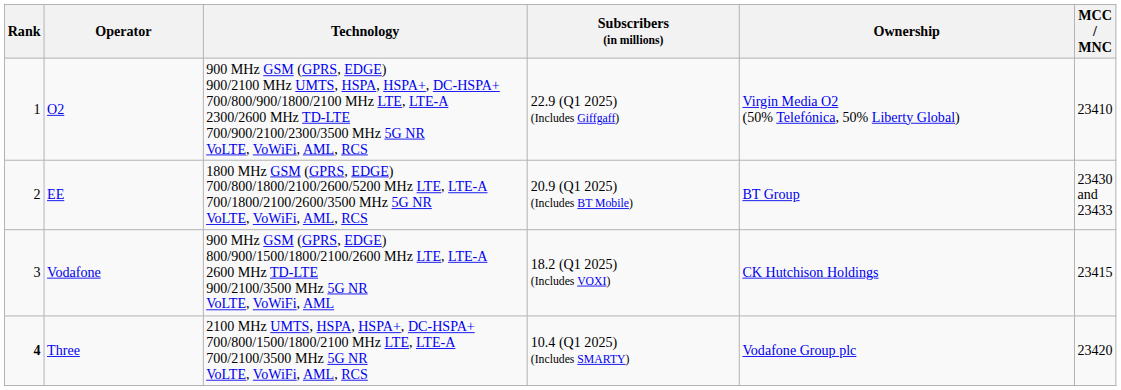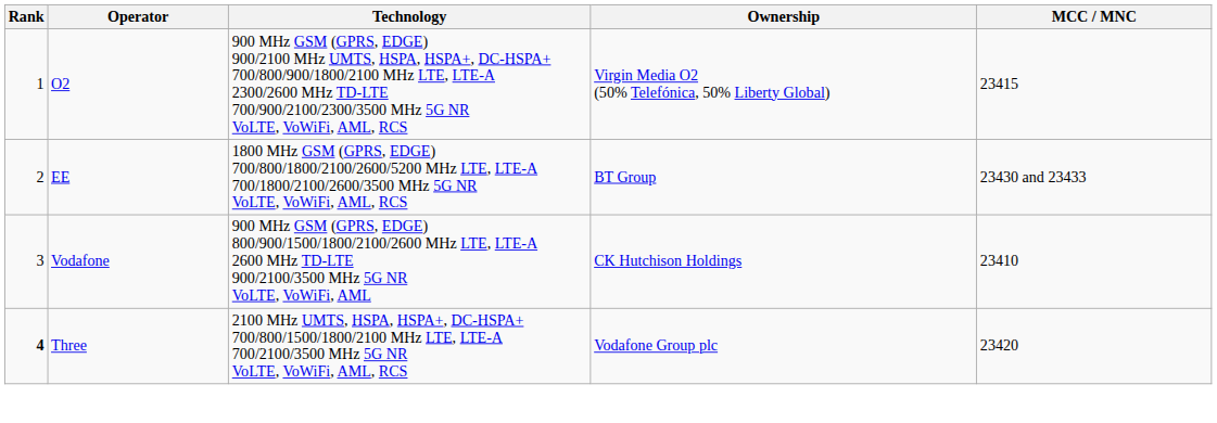 <table class="wikitable" style="width:100%;">
 <tr>
 <th style="width:3%;">Rank</th>
 <th style="width:15%;">Operator</th>
 <th style="width:30%;">Technology</th>
-<th style="width:20%;">Subscribers<br><small>(in millions)</small></th>
 <th style="width:32%;">Ownership</th>
 <th>MCC / MNC</th>
 </tr>
 <tr>
 <td style="text-align:right;">1</td>
 <td><a href='#'>O2</a></td>
 <td>900 MHz <a href='#'>GSM</a> (<a href='#'>GPRS</a>, <a href='#'>EDGE</a>)<br>900/2100 MHz <a href='#'>UMTS</a>, <a href='#'>HSPA</a>, <a href='#'>HSPA+</a>, <a href='#'>DC-HSPA+</a><br>700/800/900/1800/2100 MHz <a href='#'>LTE</a>, <a href='#'>LTE-A</a><br>2300/2600 MHz <a href='#'>TD-LTE</a><br>700/900/2100/2300/3500 MHz <a href='#'>5G NR</a><br><a href='#'>VoLTE</a>, <a href='#'>VoWiFi</a>, <a href='#'>AML</a>, <a href='#'>RCS</a></td>
-<td>22.9 (Q1 2025)<br><small>(Includes <a href='#'>Giffgaff</a>)</small></td>
 <td><a href='#'>Virgin Media O2</a><br>(50% <a href='#'>Telefónica</a>, 50% <a href='#'>Liberty Global</a>)</td>
-<td>23410</td>
+<td>23415</td>
 </tr>
 <tr>
 <td style="text-align:right;">2</td>
 <td><a href='#'>EE</a><br></td>
 <td>1800 MHz <a href='#'>GSM</a> (<a href='#'>GPRS</a>, <a href='#'>EDGE</a>)<br>700/800/1800/2100/2600/5200 MHz <a href='#'>LTE</a>, <a href='#'>LTE-A</a><br>700/1800/2100/2600/3500 MHz <a href='#'>5G NR</a><br><a href='#'>VoLTE</a>, <a href='#'>VoWiFi</a>, <a href='#'>AML</a>, <a href='#'>RCS</a></td>
-<td>20.9 (Q1 2025)<br><small>(Includes <a href='#'>BT Mobile</a>)</small></td>
 <td><a href='#'>BT Group</a></td>
 <td>23430 and 23433</td>
 </tr>
 <tr>
 <td style="text-align:right;">3</td>
 <td><a href='#'>Vodafone</a></td>
 <td>900 MHz <a href='#'>GSM</a> (<a href='#'>GPRS</a>, <a href='#'>EDGE</a>)<br>800/900/1500/1800/2100/2600 MHz <a href='#'>LTE</a>, <a href='#'>LTE-A</a><br>2600 MHz <a href='#'>TD-LTE</a><br>900/2100/3500 MHz <a href='#'>5G NR</a><br><a href='#'>VoLTE</a>, <a href='#'>VoWiFi</a>, <a href='#'>AML</a><br></td>
-<td>18.2 (Q1 2025)<br><small>(Includes <a href='#'>VOXI</a>)</small></td>
 <td><a href='#'>CK Hutchison Holdings</a></td>
-<td>23415</td>
+<td>23410</td>
 </tr>
 <tr>
 <td style="text-align:right;"><strong>4</strong></td>
 <td><a href='#'>Three</a></td>
 <td>2100 MHz <a href='#'>UMTS</a>, <a href='#'>HSPA</a>, <a href='#'>HSPA+</a>, <a href='#'>DC-HSPA+</a><br>700/800/1500/1800/2100 MHz <a href='#'>LTE</a>, <a href='#'>LTE-A</a><br>700/2100/3500 MHz <a href='#'>5G NR</a><br><a href='#'>VoLTE</a>, <a href='#'>VoWiFi</a>, <a href='#'>AML</a>, <a href='#'>RCS</a><br></td>
-<td>10.4 (Q1 2025)<br><small>(Includes <a href='#'>SMARTY</a>)</small></td>
 <td><a href='#'>Vodafone Group plc</a></td>
 <td>23420</td>
 </tr>
 </table>
